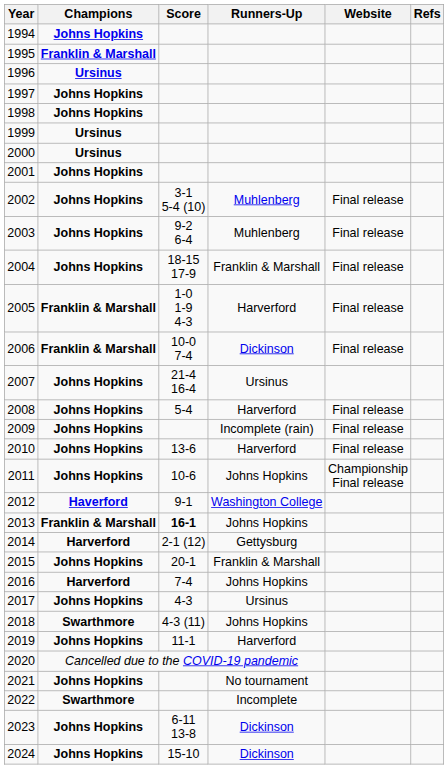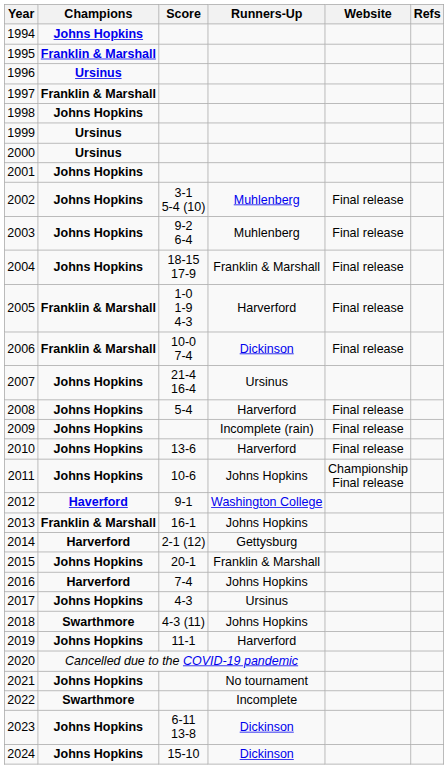 <table class="wikitable sortable">
 <tr>
 <th>Year</th>
 <th>Champions</th>
 <th>Score</th>
 <th>Runners-Up</th>
 <th>Website</th>
 <th>Refs</th>
 </tr>
 <tr align=center>
 <td>1994</td>
 <td><a href='#'><strong>Johns Hopkins</strong></a></td>
 <td></td>
 <td></td>
 <td></td>
 <td></td>
 </tr>
 <tr align=center>
 <td>1995</td>
 <td><strong><a href='#'>Franklin & Marshall</a></strong></td>
 <td></td>
 <td></td>
 <td></td>
 <td></td>
 </tr>
 <tr align=center>
 <td>1996</td>
 <td><strong><a href='#'>Ursinus</a></strong></td>
 <td></td>
 <td></td>
 <td></td>
 <td></td>
 </tr>
 <tr align=center>
 <td>1997</td>
-<td><strong>Johns Hopkins</strong></td>
+<td><strong>Franklin & Marshall</strong></td>
 <td></td>
 <td></td>
 <td></td>
 <td></td>
 </tr>
 <tr align=center>
 <td>1998</td>
 <td><strong>Johns Hopkins</strong></td>
 <td></td>
 <td></td>
 <td></td>
 <td></td>
 </tr>
 <tr align=center>
 <td>1999</td>
 <td><strong>Ursinus</strong></td>
 <td></td>
 <td></td>
 <td></td>
 <td></td>
 </tr>
 <tr align=center>
 <td>2000</td>
 <td><strong>Ursinus</strong></td>
 <td></td>
 <td></td>
 <td></td>
 <td></td>
 </tr>
 <tr align=center>
 <td>2001</td>
 <td><strong>Johns Hopkins</strong></td>
 <td></td>
 <td></td>
 <td></td>
 <td></td>
 </tr>
 <tr align=center>
 <td>2002</td>
 <td><strong>Johns Hopkins</strong></td>
 <td>3-1<br>5-4 (10)</td>
 <td><a href='#'>Muhlenberg</a></td>
 <td>Final release</td>
 <td></td>
 </tr>
 <tr align=center>
 <td>2003</td>
 <td><strong>Johns Hopkins</strong></td>
 <td>9-2<br>6-4</td>
 <td>Muhlenberg</td>
 <td>Final release</td>
 <td></td>
 </tr>
 <tr align=center>
 <td>2004</td>
 <td><strong>Johns Hopkins</strong></td>
 <td>18-15<br>17-9</td>
 <td>Franklin & Marshall</td>
 <td>Final release</td>
 <td></td>
 </tr>
 <tr align=center>
 <td>2005</td>
 <td><strong>Franklin & Marshall</strong></td>
 <td>1-0<br>1-9<br>4-3</td>
 <td>Harverford</td>
 <td>Final release</td>
 <td></td>
 </tr>
 <tr align=center>
 <td>2006</td>
 <td><strong>Franklin & Marshall</strong></td>
 <td>10-0<br>7-4</td>
 <td><a href='#'>Dickinson</a></td>
 <td>Final release</td>
 <td></td>
 </tr>
 <tr align=center>
 <td>2007</td>
 <td><strong>Johns Hopkins</strong></td>
 <td>21-4<br>16-4</td>
 <td>Ursinus</td>
 <td></td>
 <td></td>
 </tr>
 <tr align=center>
 <td>2008</td>
 <td><strong>Johns Hopkins</strong></td>
 <td>5-4</td>
 <td>Harverford</td>
 <td>Final release</td>
 <td></td>
 </tr>
 <tr align=center>
 <td>2009</td>
 <td><strong>Johns Hopkins</strong></td>
 <td></td>
 <td>Incomplete (rain)</td>
 <td>Final release</td>
 <td></td>
 </tr>
 <tr align=center>
 <td>2010</td>
 <td><strong>Johns Hopkins</strong></td>
 <td>13-6</td>
 <td>Harverford</td>
 <td>Final release</td>
 <td></td>
 </tr>
 <tr align=center>
 <td>2011</td>
 <td><strong>Johns Hopkins</strong></td>
 <td>10-6</td>
 <td>Johns Hopkins</td>
 <td>Championship<br>Final release</td>
 <td></td>
 </tr>
 <tr align=center>
 <td>2012</td>
 <td><a href='#'><strong>Haverford</strong></a></td>
 <td>9-1</td>
 <td><a href='#'>Washington College</a></td>
 <td></td>
 <td></td>
 </tr>
 <tr align=center>
 <td>2013</td>
 <td><strong>Franklin & Marshall</strong></td>
-<td><strong>16-1</strong></td>
+<td>16-1</td>
 <td>Johns Hopkins</td>
 <td></td>
 <td></td>
 </tr>
 <tr align=center>
 <td>2014</td>
 <td><strong>Harverford</strong></td>
 <td>2-1 (12)</td>
 <td>Gettysburg</td>
 <td></td>
 <td></td>
 </tr>
 <tr align=center>
 <td>2015</td>
 <td><strong>Johns Hopkins</strong></td>
 <td>20-1</td>
 <td>Franklin & Marshall</td>
 <td></td>
 <td></td>
 </tr>
 <tr align=center>
 <td>2016</td>
 <td><strong>Harverford</strong></td>
 <td>7-4</td>
 <td>Johns Hopkins</td>
 <td></td>
 <td></td>
 </tr>
 <tr align=center>
 <td>2017</td>
 <td><strong>Johns Hopkins</strong></td>
 <td>4-3</td>
 <td>Ursinus</td>
 <td></td>
 <td></td>
 </tr>
 <tr align=center>
 <td>2018</td>
 <td><strong>Swarthmore</strong></td>
 <td>4-3 (11)</td>
 <td>Johns Hopkins</td>
 <td></td>
 <td></td>
 </tr>
 <tr align=center>
 <td>2019</td>
 <td><strong>Johns Hopkins</strong></td>
 <td>11-1</td>
 <td>Harverford</td>
 <td></td>
 <td></td>
 </tr>
 <tr align=center>
 <td>2020</td>
 <td colspan="3"><em>Cancelled due to the <a href='#'>COVID-19 pandemic</a></em></td>
 <td></td>
 <td></td>
 </tr>
 <tr align=center>
 <td>2021</td>
 <td><strong>Johns Hopkins</strong></td>
 <td></td>
 <td>No tournament</td>
 <td></td>
 <td></td>
 </tr>
 <tr align=center>
 <td>2022</td>
 <td><strong>Swarthmore</strong></td>
 <td></td>
 <td>Incomplete</td>
 <td></td>
 <td></td>
 </tr>
 <tr align=center>
 <td>2023</td>
 <td><strong>Johns Hopkins</strong></td>
 <td>6-11<br>13-8</td>
 <td><a href='#'>Dickinson</a></td>
 <td></td>
 <td></td>
 </tr>
 <tr align=center>
 <td>2024</td>
 <td><strong>Johns Hopkins</strong></td>
 <td>15-10</td>
 <td><a href='#'>Dickinson</a></td>
 <td></td>
 <td></td>
 </tr>
 </table>
